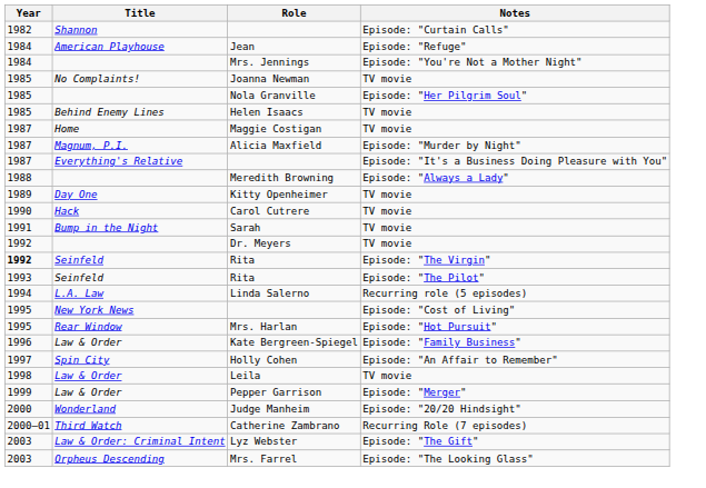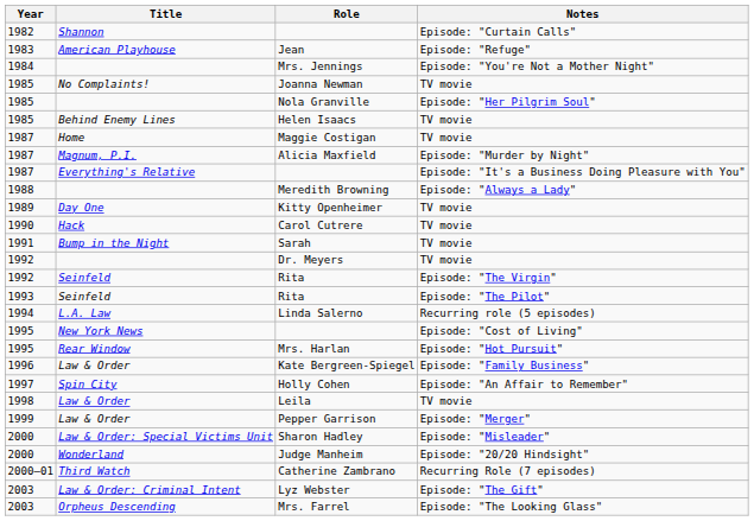 <table class="wikitable sortable">
 <tr>
 <th>Year</th>
 <th>Title</th>
 <th>Role</th>
 <th class="unsortable">Notes</th>
 </tr>
 <tr>
 <td>1982</td>
 <td><em><a href='#'>Shannon</a></em></td>
 <td></td>
 <td>Episode: "Curtain Calls"</td>
 </tr>
 <tr>
-<td>1984</td>
+<td>1983</td>
 <td><em><a href='#'>American Playhouse</a></em></td>
 <td>Jean</td>
 <td>Episode: "Refuge"</td>
 </tr>
 <tr>
 <td>1984</td>
 <td><em></em></td>
 <td>Mrs. Jennings</td>
 <td>Episode: "You're Not a Mother Night"</td>
 </tr>
 <tr>
 <td>1985</td>
 <td><em>No Complaints!</em></td>
 <td>Joanna Newman</td>
 <td>TV movie</td>
 </tr>
 <tr>
 <td>1985</td>
 <td><em></em></td>
 <td>Nola Granville</td>
 <td>Episode: "<a href='#'>Her Pilgrim Soul</a>"</td>
 </tr>
 <tr>
 <td>1985</td>
 <td><em>Behind Enemy Lines</em></td>
 <td>Helen Isaacs</td>
 <td>TV movie</td>
 </tr>
 <tr>
 <td>1987</td>
 <td><em>Home</em></td>
 <td>Maggie Costigan</td>
 <td>TV movie</td>
 </tr>
 <tr>
 <td>1987</td>
 <td><em><a href='#'>Magnum, P.I.</a></em></td>
 <td>Alicia Maxfield</td>
 <td>Episode: "Murder by Night"</td>
 </tr>
 <tr>
 <td>1987</td>
 <td><em><a href='#'>Everything's Relative</a></em></td>
 <td></td>
 <td>Episode: "It's a Business Doing Pleasure with You"</td>
 </tr>
 <tr>
 <td>1988</td>
 <td><em></em></td>
 <td>Meredith Browning</td>
 <td>Episode: "<a href='#'>Always a Lady</a>"</td>
 </tr>
 <tr>
 <td>1989</td>
 <td><em><a href='#'>Day One</a></em></td>
 <td>Kitty Openheimer</td>
 <td>TV movie</td>
 </tr>
 <tr>
 <td>1990</td>
 <td><em><a href='#'>Hack</a></em></td>
 <td>Carol Cutrere</td>
 <td>TV movie</td>
 </tr>
 <tr>
 <td>1991</td>
 <td><em><a href='#'>Bump in the Night</a></em></td>
 <td>Sarah</td>
 <td>TV movie</td>
 </tr>
 <tr>
 <td>1992</td>
 <td><em></em></td>
 <td>Dr. Meyers</td>
 <td>TV movie</td>
 </tr>
 <tr>
-<td><strong>1992</strong></td>
+<td>1992</td>
 <td><em><a href='#'>Seinfeld</a></em></td>
 <td>Rita</td>
 <td>Episode: "<a href='#'>The Virgin</a>"</td>
 </tr>
 <tr>
 <td>1993</td>
 <td><em>Seinfeld</em></td>
 <td>Rita</td>
 <td>Episode: "<a href='#'>The Pilot</a>"</td>
 </tr>
 <tr>
 <td>1994</td>
 <td><em><a href='#'>L.A. Law</a></em></td>
 <td>Linda Salerno</td>
 <td>Recurring role (5 episodes)</td>
 </tr>
 <tr>
 <td>1995</td>
 <td><em><a href='#'>New York News</a></em></td>
 <td></td>
 <td>Episode: "Cost of Living"</td>
 </tr>
 <tr>
 <td>1995</td>
 <td><em><a href='#'>Rear Window</a></em></td>
 <td>Mrs. Harlan</td>
 <td>Episode: "<a href='#'>Hot Pursuit</a>"</td>
 </tr>
 <tr>
 <td>1996</td>
 <td><em>Law & Order</em></td>
 <td>Kate Bergreen-Spiegel</td>
 <td>Episode: "<a href='#'>Family Business</a>"</td>
 </tr>
 <tr>
 <td>1997</td>
 <td><em><a href='#'>Spin City</a></em></td>
 <td>Holly Cohen</td>
 <td>Episode: "An Affair to Remember"</td>
 </tr>
 <tr>
 <td>1998</td>
 <td><em><a href='#'>Law & Order</a></em></td>
 <td>Leila</td>
 <td>TV movie</td>
 </tr>
 <tr>
 <td>1999</td>
 <td><em>Law & Order</em></td>
 <td>Pepper Garrison</td>
 <td>Episode: "<a href='#'>Merger</a>"</td>
 </tr>
 <tr>
 <td>2000</td>
+<td><em><a href='#'>Law & Order: Special Victims Unit</a></em></td>
+<td>Sharon Hadley</td>
+<td>Episode: "<a href='#'>Misleader</a>"</td>
+</tr>
+<tr>
+<td>2000</td>
 <td><em><a href='#'>Wonderland</a></em></td>
 <td>Judge Manheim</td>
 <td>Episode: "20/20 Hindsight"</td>
 </tr>
 <tr>
 <td>2000–01</td>
 <td><em><a href='#'>Third Watch</a></em></td>
 <td>Catherine Zambrano</td>
 <td>Recurring Role (7 episodes)</td>
 </tr>
 <tr>
 <td>2003</td>
 <td><em><a href='#'>Law & Order: Criminal Intent</a></em></td>
 <td>Lyz Webster</td>
 <td>Episode: "<a href='#'>The Gift</a>"</td>
 </tr>
 <tr>
 <td>2003</td>
 <td><em><a href='#'>Orpheus Descending</a></em></td>
 <td>Mrs. Farrel</td>
 <td>Episode: "The Looking Glass"</td>
 </tr>
 </table>
